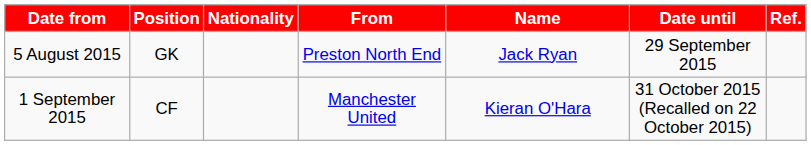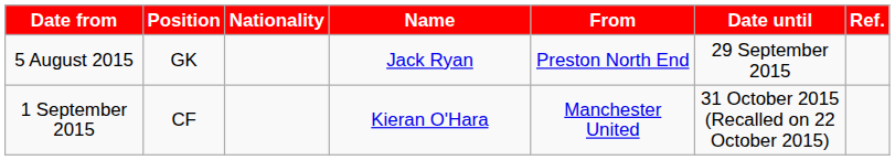 <table class="wikitable"  style="text-align:center; font-size:90%; ">
 <tr>
 <th style="background:#FF0000; color:white; width:100px;">Date from</th>
 <th style="background:#FF0000; color:white; width:50px;">Position</th>
 <th style="background:#FF0000; color:white; width:50px;">Nationality</th>
+<th style="background:#FF0000; color:white; width:150px;">Name</th>
 <th style="background:#FF0000; color:white; width:120px;">From</th>
-<th style="background:#FF0000; color:white; width:150px;">Name</th>
 <th style="background:#FF0000; color:white; width:110px;">Date until</th>
 <th style="background:#FF0000; color:white; width:25px;">Ref.</th>
 </tr>
 <tr>
 <td>5 August 2015</td>
 <td>GK</td>
 <td></td>
+<td><a href='#'>Jack Ryan</a></td>
 <td><a href='#'>Preston North End</a></td>
-<td><a href='#'>Jack Ryan</a></td>
 <td>29 September 2015</td>
 <td></td>
 </tr>
 <tr>
 <td>1 September 2015</td>
 <td>CF</td>
 <td></td>
+<td><a href='#'>Kieran O'Hara</a></td>
 <td><a href='#'>Manchester United</a></td>
-<td><a href='#'>Kieran O'Hara</a></td>
 <td>31 October 2015 (Recalled on 22 October 2015)</td>
 <td></td>
 </tr>
 </table>
